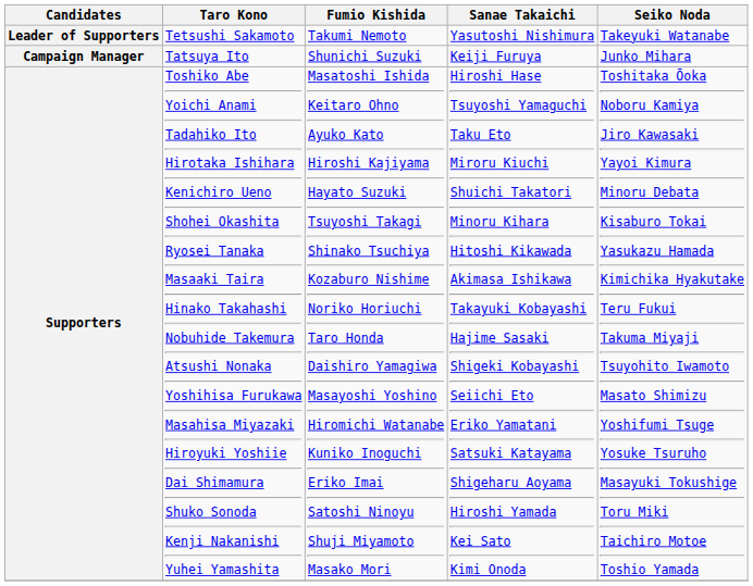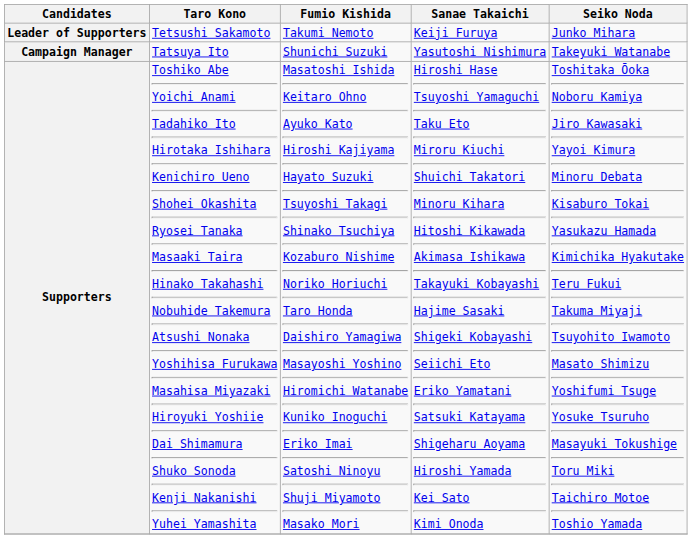 <table class="wikitable">
 <tr>
 <th>Candidates</th>
 <th>Taro Kono</th>
 <th>Fumio Kishida</th>
 <th>Sanae Takaichi</th>
 <th>Seiko Noda</th>
 </tr>
 <tr>
 <th>Leader of Supporters</th>
 <td><a href='#'>Tetsushi Sakamoto</a></td>
 <td><a href='#'>Takumi Nemoto</a></td>
-<td><a href='#'>Yasutoshi Nishimura</a></td>
-<td><a href='#'>Takeyuki Watanabe</a></td>
+<td><a href='#'>Keiji Furuya</a></td>
+<td><a href='#'>Junko Mihara</a></td>
 </tr>
 <tr>
 <th>Campaign Manager</th>
 <td><a href='#'>Tatsuya Ito</a></td>
 <td><a href='#'>Shunichi Suzuki</a></td>
-<td><a href='#'>Keiji Furuya</a></td>
-<td><a href='#'>Junko Mihara</a></td>
+<td><a href='#'>Yasutoshi Nishimura</a></td>
+<td><a href='#'>Takeyuki Watanabe</a></td>
 </tr>
 <tr>
 <th>Supporters</th>
 <td><a href='#'>Toshiko Abe</a><hr><a href='#'>Yoichi Anami</a><hr><a href='#'>Tadahiko Ito</a><hr><a href='#'>Hirotaka Ishihara</a><hr><a href='#'>Kenichiro Ueno</a><hr><a href='#'>Shohei Okashita</a><hr><a href='#'>Ryosei Tanaka</a><hr><a href='#'>Masaaki Taira</a><hr><a href='#'>Hinako Takahashi</a><hr><a href='#'>Nobuhide Takemura</a><hr><a href='#'>Atsushi Nonaka</a><hr><a href='#'>Yoshihisa Furukawa</a><hr><a href='#'>Masahisa Miyazaki</a><hr><a href='#'>Hiroyuki Yoshiie</a><hr><a href='#'>Dai Shimamura</a><hr><a href='#'>Shuko Sonoda</a><hr><a href='#'>Kenji Nakanishi</a><hr><a href='#'>Yuhei Yamashita</a></td>
 <td><a href='#'>Masatoshi Ishida</a><hr><a href='#'>Keitaro Ohno</a><hr><a href='#'>Ayuko Kato</a><hr><a href='#'>Hiroshi Kajiyama</a><hr><a href='#'>Hayato Suzuki</a><hr><a href='#'>Tsuyoshi Takagi</a><hr><a href='#'>Shinako Tsuchiya</a><hr><a href='#'>Kozaburo Nishime</a><hr><a href='#'>Noriko Horiuchi</a><hr><a href='#'>Taro Honda</a><hr><a href='#'>Daishiro Yamagiwa</a><hr><a href='#'>Masayoshi Yoshino</a><hr><a href='#'>Hiromichi Watanabe</a><hr><a href='#'>Kuniko Inoguchi</a><hr><a href='#'>Eriko Imai</a><hr><a href='#'>Satoshi Ninoyu</a><hr><a href='#'>Shuji Miyamoto</a><hr><a href='#'>Masako Mori</a></td>
 <td><a href='#'>Hiroshi Hase</a><hr><a href='#'>Tsuyoshi Yamaguchi</a><hr><a href='#'>Taku Eto</a><hr><a href='#'>Miroru Kiuchi</a><br><hr><a href='#'>Shuichi Takatori</a><hr><a href='#'>Minoru Kihara</a><hr><a href='#'>Hitoshi Kikawada</a><hr><a href='#'>Akimasa Ishikawa</a><hr><a href='#'>Takayuki Kobayashi</a><hr><a href='#'>Hajime Sasaki</a><hr><a href='#'>Shigeki Kobayashi</a><hr><a href='#'>Seiichi Eto</a><hr><a href='#'>Eriko Yamatani</a><hr><a href='#'>Satsuki Katayama</a><hr><a href='#'>Shigeharu Aoyama</a><hr><a href='#'>Hiroshi Yamada</a><hr><a href='#'>Kei Sato</a><hr><a href='#'>Kimi Onoda</a></td>
 <td><a href='#'>Toshitaka Ōoka</a><hr><a href='#'>Noboru Kamiya</a><hr><a href='#'>Jiro Kawasaki</a><hr><a href='#'>Yayoi Kimura</a><hr><a href='#'>Minoru Debata</a><hr><a href='#'>Kisaburo Tokai</a><hr><a href='#'>Yasukazu Hamada</a><hr><a href='#'>Kimichika Hyakutake</a><hr><a href='#'>Teru Fukui</a><hr><a href='#'>Takuma Miyaji</a><hr><a href='#'>Tsuyohito Iwamoto</a><hr><a href='#'>Masato Shimizu</a><hr><a href='#'>Yoshifumi Tsuge</a><hr><a href='#'>Yosuke Tsuruho</a><hr><a href='#'>Masayuki Tokushige</a><hr><a href='#'>Toru Miki</a><hr><a href='#'>Taichiro Motoe</a><hr><a href='#'>Toshio Yamada</a></td>
 </tr>
 <tr>
 </tr>
 </table>
